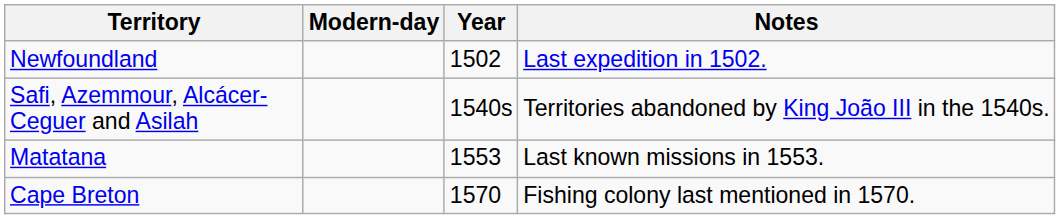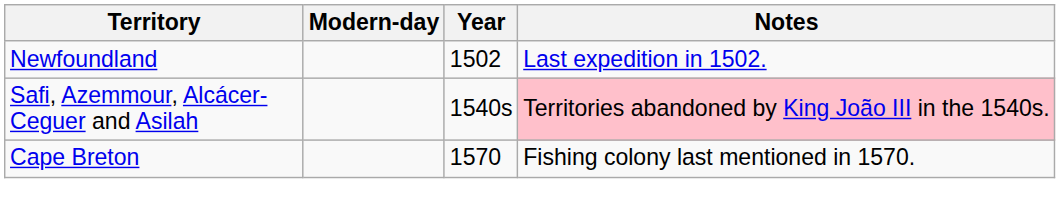 <table class="wikitable">
 <tr>
 <th width=200px>Territory</th>
 <th>Modern-day</th>
 <th>Year</th>
 <th>Notes</th>
 </tr>
 <tr>
 <td> <a href='#'>Newfoundland</a></td>
 <td></td>
 <td>1502</td>
 <td><a href='#'>Last expedition in 1502.</a></td>
 </tr>
 <tr>
 <td> <a href='#'>Safi</a>, <a href='#'>Azemmour</a>, <a href='#'>Alcácer-Ceguer</a> and <a href='#'>Asilah</a></td>
 <td></td>
 <td>1540s</td>
-<td>Territories abandoned by <a href='#'>King João III</a> in the 1540s.</td>
-</tr>
-<tr>
-<td> <a href='#'>Matatana</a></td>
-<td></td>
-<td>1553</td>
-<td>Last known missions in 1553.</td>
+<td style="background: pink;">Territories abandoned by <a href='#'>King João III</a> in the 1540s.</td>
 </tr>
 <tr>
 <td> <a href='#'>Cape Breton</a></td>
 <td></td>
 <td>1570</td>
 <td>Fishing colony last mentioned in 1570.</td>
 </tr>
 </table>
